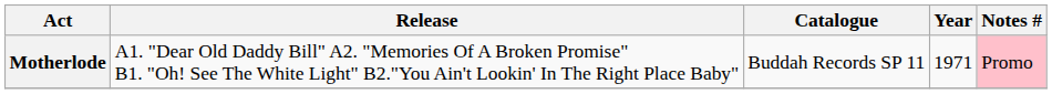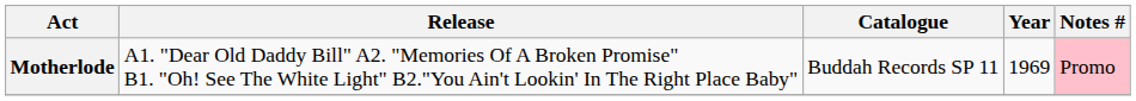 <table class="wikitable plainrowheaders sortable">
 <tr>
 <th scope="col" class="unsortable">Act</th>
 <th scope="col">Release</th>
 <th scope="col">Catalogue</th>
 <th scope="col">Year</th>
 <th scope="col" class="unsortable">Notes #</th>
 </tr>
 <tr>
 <th scope="row">Motherlode</th>
 <td>A1. "Dear Old Daddy Bill" A2. "Memories Of A Broken Promise"<br>B1. "Oh! See The White Light" B2."You Ain't Lookin' In The Right Place Baby"</td>
 <td>Buddah Records SP 11</td>
-<td>1971</td>
+<td>1969</td>
 <td style="background: pink;">Promo</td>
 </tr>
 <tr>
 </tr>
 </table>
